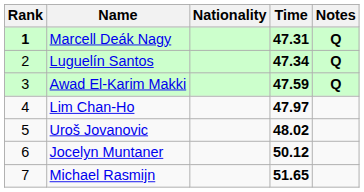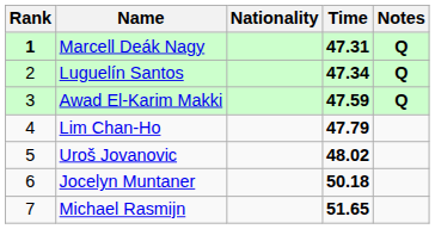 <table class="wikitable sortable" style="text-align:center">
 <tr>
 <th>Rank</th>
 <th>Name</th>
 <th>Nationality</th>
 <th>Time</th>
 <th>Notes</th>
 </tr>
 <tr bgcolor=ccffcc>
 <td><strong>1</strong></td>
 <td align=left><a href='#'>Marcell Deák Nagy</a></td>
 <td align=left></td>
 <td><strong>47.31</strong></td>
 <td><strong>Q</strong></td>
 </tr>
 <tr bgcolor=ccffcc>
 <td>2</td>
 <td align=left><a href='#'>Luguelín Santos</a></td>
 <td align=left></td>
 <td><strong>47.34</strong></td>
 <td><strong>Q</strong></td>
 </tr>
 <tr bgcolor=ccffcc>
 <td>3</td>
 <td align=left><a href='#'>Awad El-Karim Makki</a></td>
 <td align=left></td>
 <td><strong>47.59</strong></td>
 <td><strong>Q</strong></td>
 </tr>
 <tr>
 <td>4</td>
 <td align=left><a href='#'>Lim Chan-Ho</a></td>
 <td align=left></td>
-<td><strong>47.97</strong></td>
+<td><strong>47.79</strong></td>
 <td></td>
 </tr>
 <tr>
 <td>5</td>
 <td align=left><a href='#'>Uroš Jovanovic</a></td>
 <td align=left></td>
 <td><strong>48.02</strong></td>
 <td></td>
 </tr>
 <tr>
 <td>6</td>
 <td align=left><a href='#'>Jocelyn Muntaner</a></td>
 <td align=left></td>
-<td><strong>50.12</strong></td>
+<td><strong>50.18</strong></td>
 <td></td>
 </tr>
 <tr>
 <td>7</td>
 <td align=left><a href='#'>Michael Rasmijn</a></td>
 <td align=left></td>
 <td><strong>51.65</strong></td>
 <td></td>
 </tr>
 </table>
